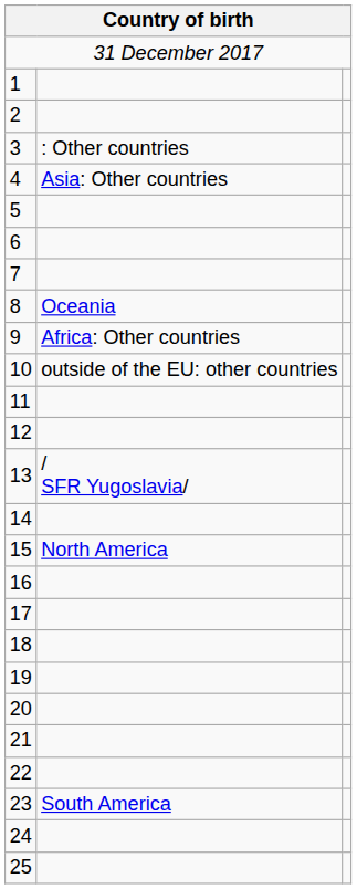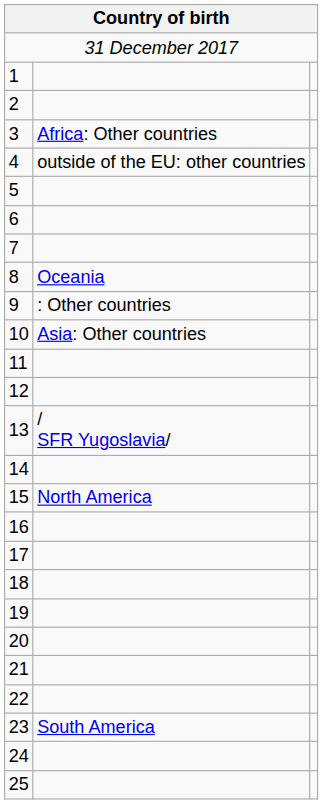 <table class="wikitable collapsible collapsed">
 <tr>
 <th colspan=3>Country of birth</th>
 </tr>
 <tr>
 <td colspan=3 style="text-align:center;"><em>31 December 2017</em></td>
 </tr>
 <tr>
 <td>1</td>
 <td></td>
 <td align=right></td>
 </tr>
 <tr>
 <td>2</td>
 <td></td>
 <td align=right></td>
 </tr>
 <tr>
 <td>3</td>
-<td>: Other countries</td>
+<td><a href='#'>Africa</a>: Other countries</td>
 <td align=right></td>
 </tr>
 <tr>
 <td>4</td>
-<td><a href='#'>Asia</a>: Other countries</td>
+<td> outside of the EU: other countries</td>
 <td align=right></td>
 </tr>
 <tr>
 <td>5</td>
 <td></td>
 <td align=right></td>
 </tr>
 <tr>
 <td>6</td>
 <td></td>
 <td align=right></td>
 </tr>
 <tr>
 <td>7</td>
 <td></td>
 <td align=right></td>
 </tr>
 <tr>
 <td>8</td>
 <td><a href='#'>Oceania</a></td>
 <td align=right></td>
 </tr>
 <tr>
 <td>9</td>
-<td><a href='#'>Africa</a>: Other countries</td>
+<td>: Other countries</td>
 <td align=right></td>
 </tr>
 <tr>
 <td>10</td>
-<td> outside of the EU: other countries</td>
+<td><a href='#'>Asia</a>: Other countries</td>
 <td align=right></td>
 </tr>
 <tr>
 <td>11</td>
 <td></td>
 <td align=right></td>
 </tr>
 <tr>
 <td>12</td>
 <td></td>
 <td align=right></td>
 </tr>
 <tr>
 <td>13</td>
 <td>/<br><a href='#'>SFR Yugoslavia</a>/</td>
 <td align=right></td>
 </tr>
 <tr>
 <td>14</td>
 <td></td>
 <td align=right></td>
 </tr>
 <tr>
 <td>15</td>
 <td><a href='#'>North America</a></td>
 <td align=right></td>
 </tr>
 <tr>
 <td>16</td>
 <td></td>
 <td align=right></td>
 </tr>
 <tr>
 <td>17</td>
 <td></td>
 <td align=right></td>
 </tr>
 <tr>
 <td>18</td>
 <td></td>
 <td align=right></td>
 </tr>
 <tr>
 <td>19</td>
 <td></td>
 <td align=right></td>
 </tr>
 <tr>
 <td>20</td>
 <td></td>
 <td align=right></td>
 </tr>
 <tr>
 <td>21</td>
 <td></td>
 <td align=right></td>
 </tr>
 <tr>
 <td>22</td>
 <td></td>
 <td align=right></td>
 </tr>
 <tr>
 <td>23</td>
 <td><a href='#'>South America</a></td>
 <td align=right></td>
 </tr>
 <tr>
 <td>24</td>
 <td></td>
 <td align=right></td>
 </tr>
 <tr>
 <td>25</td>
 <td></td>
 <td align=right></td>
 </tr>
 </table>
